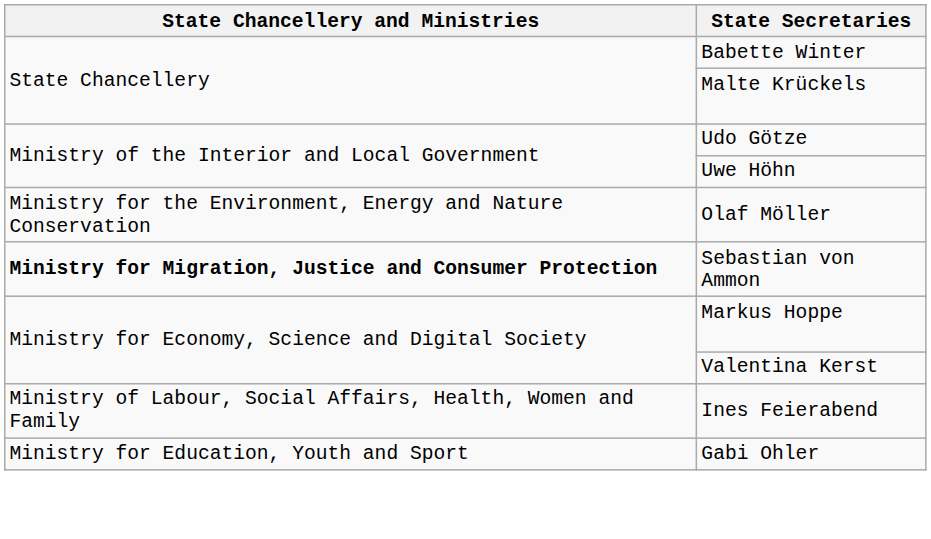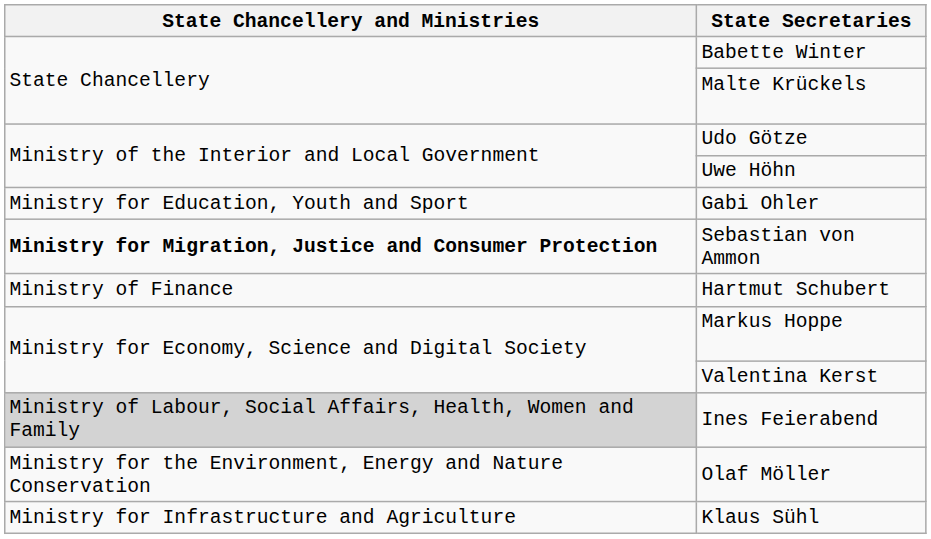 <table class="wikitable toptextcells">
 <tr>
 <th>State Chancellery and Ministries</th>
 <th>State Secretaries</th>
 </tr>
 <tr>
 <td rowspan=2>State Chancellery</td>
 <td>Babette Winter<br></td>
 </tr>
 <tr>
 <td>Malte Krückels<br><br></td>
 </tr>
 <tr>
 <td rowspan=2>Ministry of the Interior and Local Government</td>
 <td>Udo Götze</td>
 </tr>
 <tr>
 <td>Uwe Höhn</td>
 </tr>
 <tr>
-<td>Ministry for the Environment, Energy and Nature Conservation</td>
-<td>Olaf Möller</td>
+<td>Ministry for Education, Youth and Sport</td>
+<td>Gabi Ohler</td>
 </tr>
 <tr>
 <td><strong>Ministry for Migration, Justice and Consumer Protection</strong></td>
 <td>Sebastian von Ammon</td>
+</tr>
+<tr>
+<td>Ministry of Finance</td>
+<td>Hartmut Schubert</td>
 </tr>
 <tr>
 <td rowspan=2>Ministry for Economy, Science and Digital Society</td>
 <td>Markus Hoppe<br><br></td>
 </tr>
 <tr>
 <td>Valentina Kerst<br></td>
 </tr>
 <tr>
-<td>Ministry of Labour, Social Affairs, Health, Women and Family</td>
+<td style="background: lightgrey;">Ministry of Labour, Social Affairs, Health, Women and Family</td>
 <td>Ines Feierabend</td>
 </tr>
 <tr>
-<td>Ministry for Education, Youth and Sport</td>
-<td>Gabi Ohler</td>
+<td>Ministry for the Environment, Energy and Nature Conservation</td>
+<td>Olaf Möller</td>
+</tr>
+<tr>
+<td>Ministry for Infrastructure and Agriculture</td>
+<td>Klaus Sühl</td>
 </tr>
 </table>
